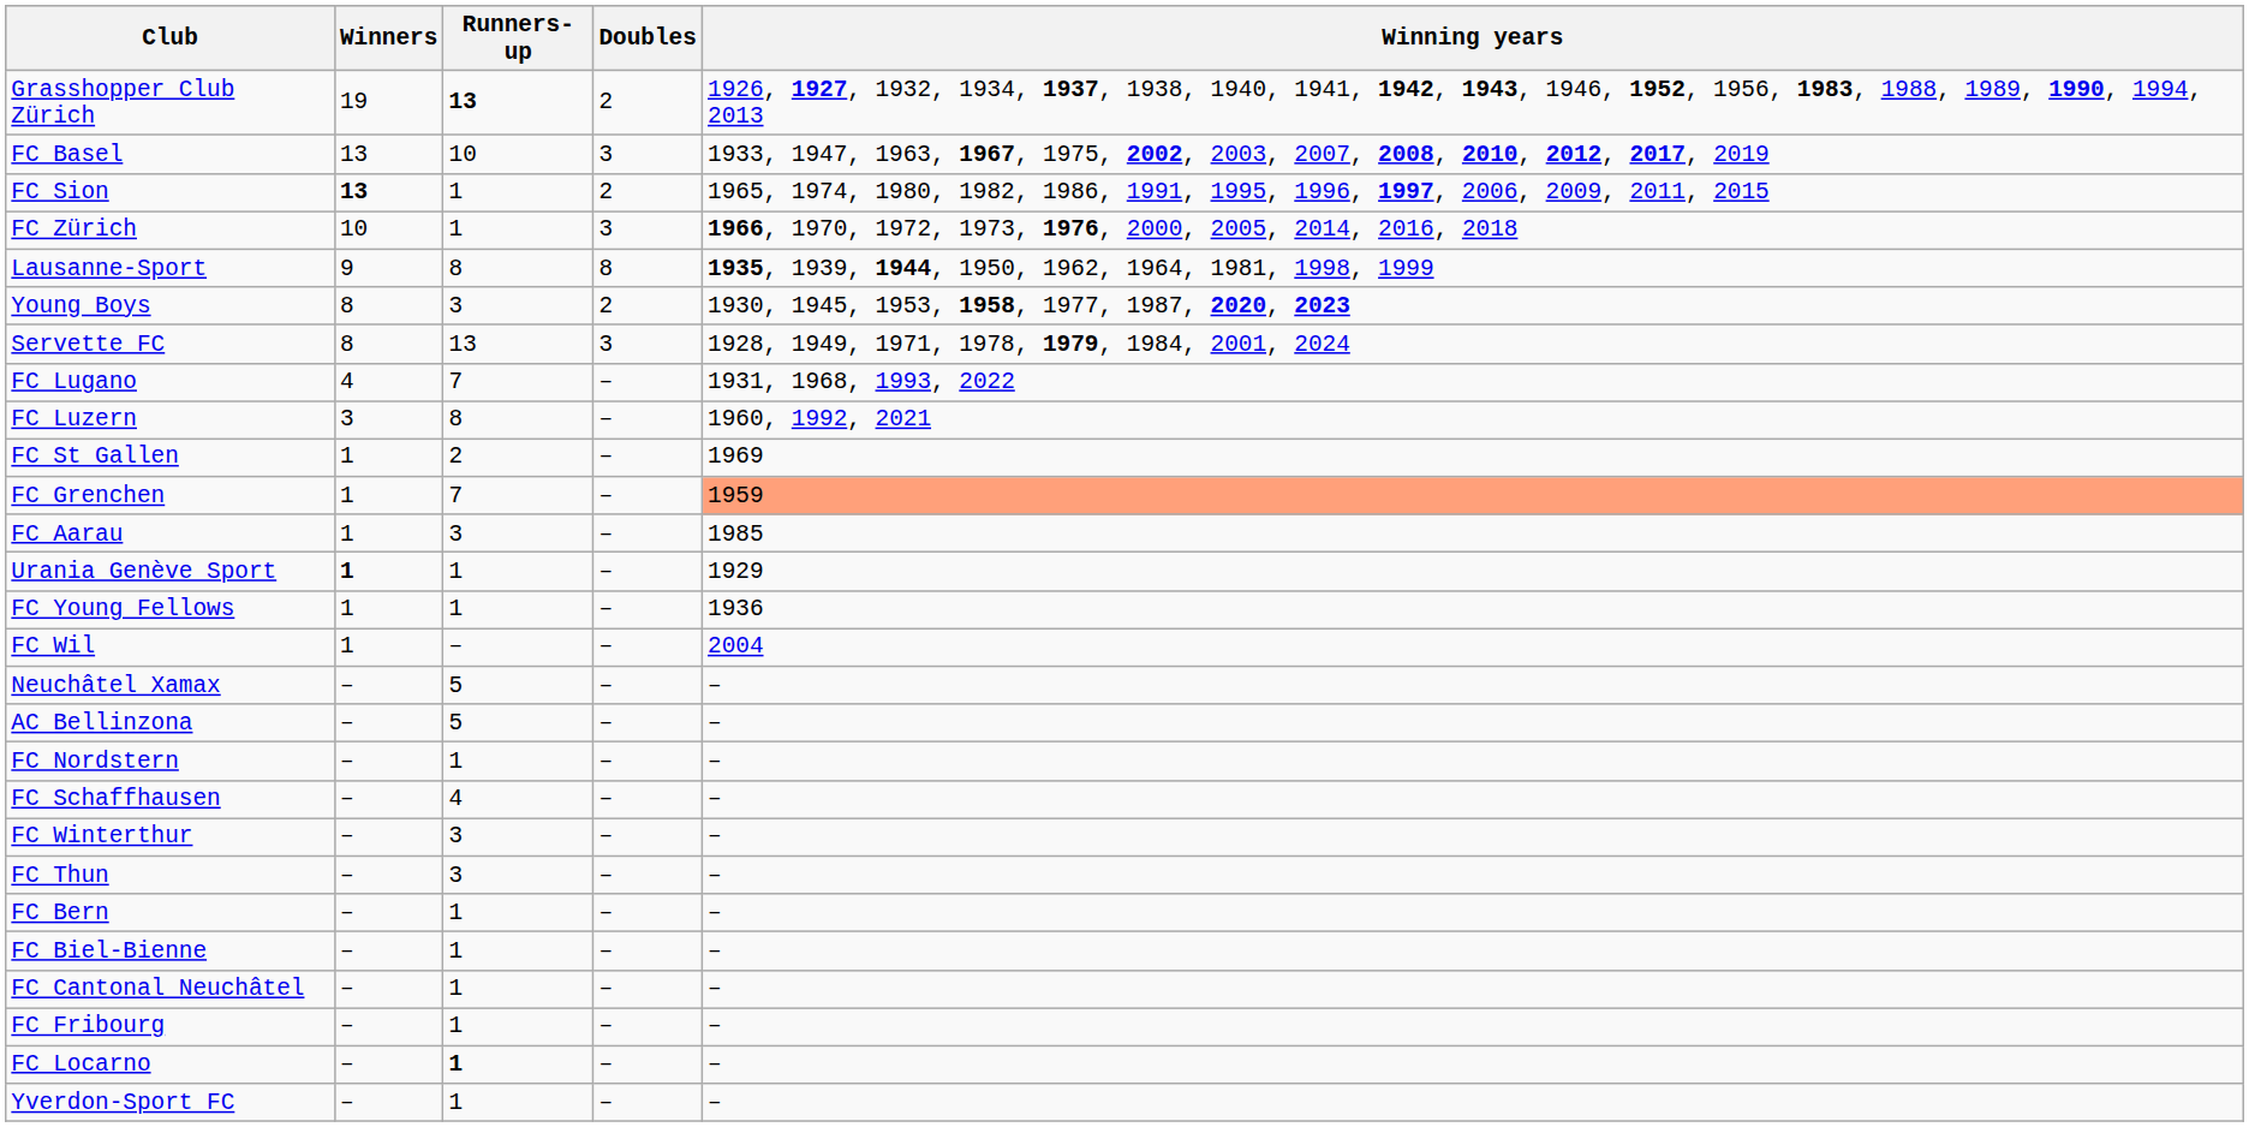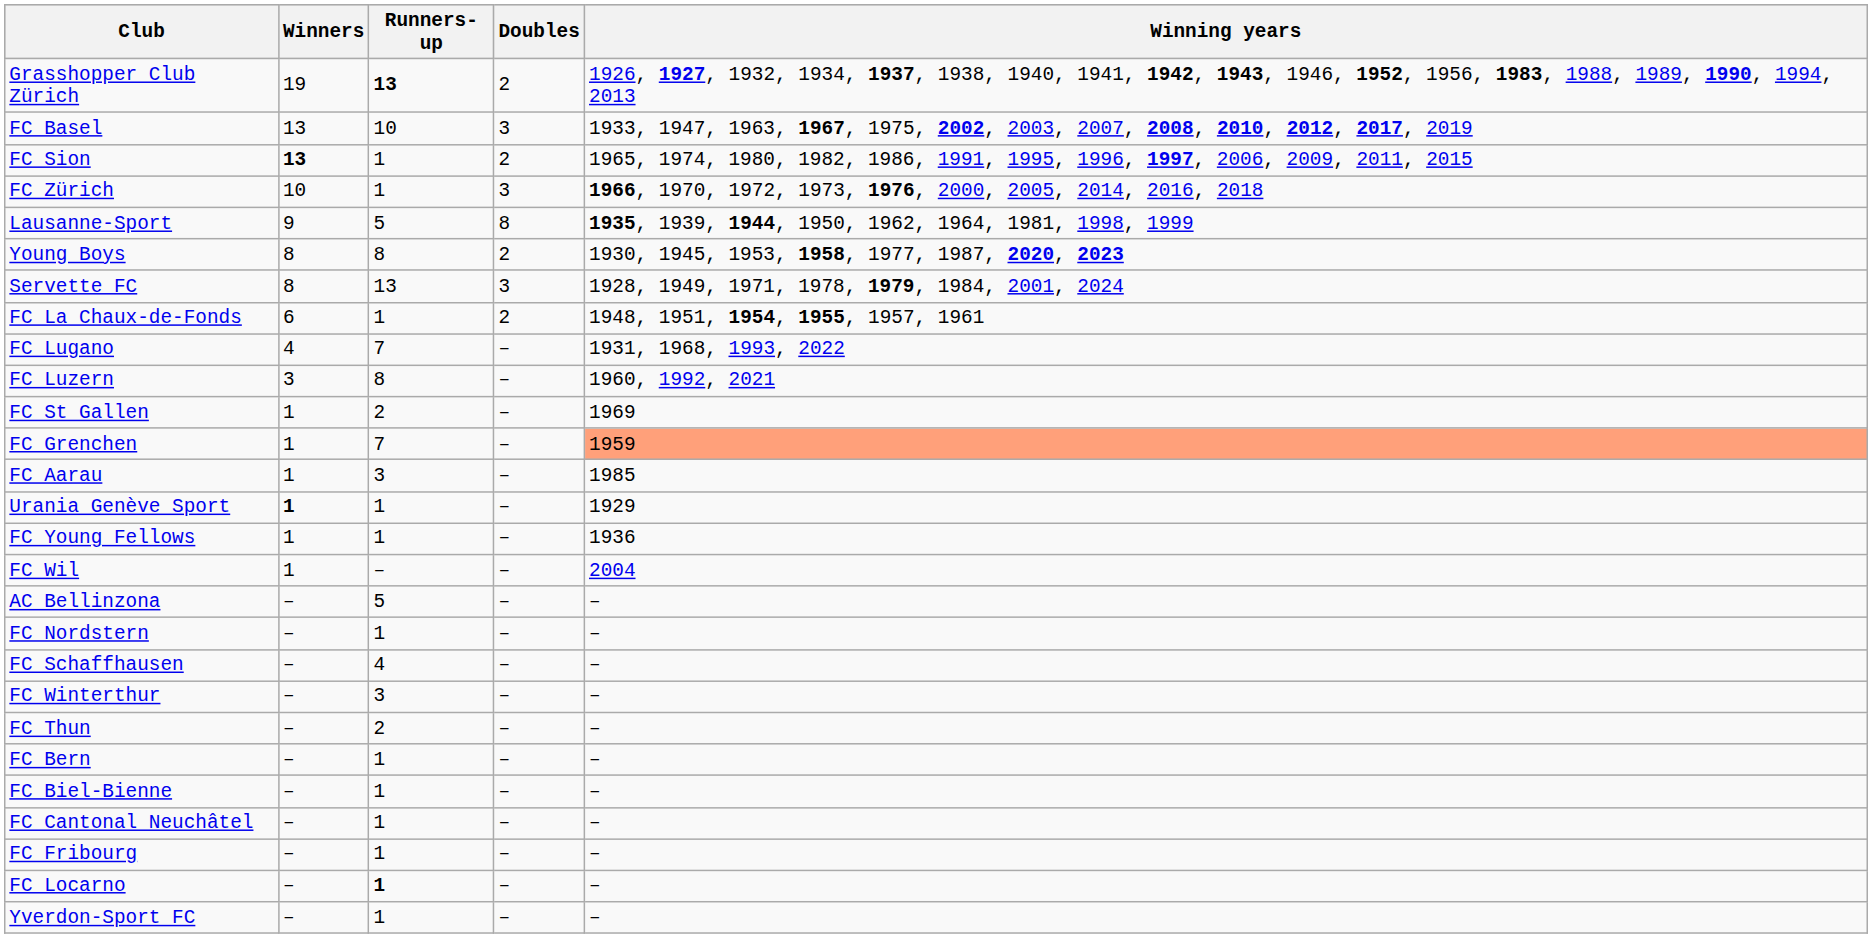 <table class=wikitable>
 <tr style="background:silver;">
 <th>Club</th>
 <th>Winners</th>
 <th>Runners-up</th>
 <th>Doubles</th>
 <th>Winning years</th>
 </tr>
 <tr>
 <td><a href='#'>Grasshopper Club Zürich</a></td>
 <td>19</td>
 <td><strong>13</strong></td>
 <td>2</td>
 <td><a href='#'>1926</a>, <strong><a href='#'>1927</a></strong>, 1932, 1934, <strong>1937</strong>, 1938, 1940, 1941, <strong>1942</strong>, <strong>1943</strong>, 1946, <strong>1952</strong>, 1956, <strong>1983</strong>, <a href='#'>1988</a>, <a href='#'>1989</a>, <strong><a href='#'>1990</a></strong>, <a href='#'>1994</a>, <a href='#'>2013</a></td>
 </tr>
 <tr>
 <td><a href='#'>FC Basel</a></td>
 <td>13</td>
 <td>10</td>
 <td>3</td>
 <td>1933, 1947, 1963, <strong>1967</strong>, 1975, <strong><a href='#'>2002</a></strong>, <a href='#'>2003</a>, <a href='#'>2007</a>, <strong><a href='#'>2008</a></strong>, <strong><a href='#'>2010</a></strong>, <strong><a href='#'>2012</a></strong>, <strong><a href='#'>2017</a></strong>, <a href='#'>2019</a></td>
 </tr>
 <tr>
 <td><a href='#'>FC Sion</a></td>
 <td><strong>13</strong></td>
 <td>1</td>
 <td>2</td>
 <td>1965, 1974, 1980, 1982, 1986, <a href='#'>1991</a>, <a href='#'>1995</a>, <a href='#'>1996</a>, <strong><a href='#'>1997</a></strong>, <a href='#'>2006</a>, <a href='#'>2009</a>, <a href='#'>2011</a>, <a href='#'>2015</a></td>
 </tr>
 <tr>
 <td><a href='#'>FC Zürich</a></td>
 <td>10</td>
 <td>1</td>
 <td>3</td>
 <td><strong>1966</strong>, 1970, 1972, 1973, <strong>1976</strong>, <a href='#'>2000</a>, <a href='#'>2005</a>, <a href='#'>2014</a>, <a href='#'>2016</a>, <a href='#'>2018</a></td>
 </tr>
 <tr>
 <td><a href='#'>Lausanne-Sport</a></td>
 <td>9</td>
-<td>8</td>
+<td>5</td>
 <td>8</td>
 <td><strong>1935</strong>, 1939, <strong>1944</strong>, 1950, 1962, 1964, 1981, <a href='#'>1998</a>, <a href='#'>1999</a></td>
 </tr>
 <tr>
 <td><a href='#'>Young Boys</a></td>
 <td>8</td>
-<td>3</td>
+<td>8</td>
 <td>2</td>
 <td>1930, 1945, 1953, <strong>1958</strong>, 1977, 1987, <strong><a href='#'>2020</a></strong>, <strong><a href='#'>2023</a></strong></td>
 </tr>
 <tr>
 <td><a href='#'>Servette FC</a></td>
 <td>8</td>
 <td>13</td>
 <td>3</td>
 <td>1928, 1949, 1971, 1978, <strong>1979</strong>, 1984, <a href='#'>2001</a>, <a href='#'>2024</a></td>
+</tr>
+<tr>
+<td><a href='#'>FC La Chaux-de-Fonds</a></td>
+<td>6</td>
+<td>1</td>
+<td>2</td>
+<td>1948, 1951, <strong>1954</strong>, <strong>1955</strong>, 1957, 1961</td>
 </tr>
 <tr>
 <td><a href='#'>FC Lugano</a></td>
 <td>4</td>
 <td>7</td>
 <td>–</td>
 <td>1931, 1968, <a href='#'>1993</a>, <a href='#'>2022</a></td>
 </tr>
 <tr>
 <td><a href='#'>FC Luzern</a></td>
 <td>3</td>
 <td>8</td>
 <td>–</td>
 <td>1960, <a href='#'>1992</a>, <a href='#'>2021</a></td>
 </tr>
 <tr>
 <td><a href='#'>FC St Gallen</a></td>
 <td>1</td>
 <td>2</td>
 <td>–</td>
 <td>1969</td>
 </tr>
 <tr>
 <td><a href='#'>FC Grenchen</a></td>
 <td>1</td>
 <td>7</td>
 <td>–</td>
 <td style="background: lightsalmon;">1959</td>
 </tr>
 <tr>
 <td><a href='#'>FC Aarau</a></td>
 <td>1</td>
 <td>3</td>
 <td>–</td>
 <td>1985</td>
 </tr>
 <tr>
 <td><a href='#'>Urania Genève Sport</a></td>
 <td><strong>1</strong></td>
 <td>1</td>
 <td>–</td>
 <td>1929</td>
 </tr>
 <tr>
 <td><a href='#'>FC Young Fellows</a></td>
 <td>1</td>
 <td>1</td>
 <td>–</td>
 <td>1936</td>
 </tr>
 <tr>
 <td><a href='#'>FC Wil</a></td>
 <td>1</td>
 <td>–</td>
 <td>–</td>
 <td><a href='#'>2004</a></td>
 </tr>
 <tr>
-<td><a href='#'>Neuchâtel Xamax</a></td>
-<td>–</td>
-<td>5</td>
-<td>–</td>
-<td>–</td>
-</tr>
-<tr>
 <td><a href='#'>AC Bellinzona</a></td>
 <td>–</td>
 <td>5</td>
 <td>–</td>
 <td>–</td>
 </tr>
 <tr>
 <td><a href='#'>FC Nordstern</a></td>
 <td>–</td>
 <td>1</td>
 <td>–</td>
 <td>–</td>
 </tr>
 <tr>
 <td><a href='#'>FC Schaffhausen</a></td>
 <td>–</td>
 <td>4</td>
 <td>–</td>
 <td>–</td>
 </tr>
 <tr>
 <td><a href='#'>FC Winterthur</a></td>
 <td>–</td>
 <td>3</td>
 <td>–</td>
 <td>–</td>
 </tr>
 <tr>
 <td><a href='#'>FC Thun</a></td>
 <td>–</td>
-<td>3</td>
+<td>2</td>
 <td>–</td>
 <td>–</td>
 </tr>
 <tr>
 <td><a href='#'>FC Bern</a></td>
 <td>–</td>
 <td>1</td>
 <td>–</td>
 <td>–</td>
 </tr>
 <tr>
 <td><a href='#'>FC Biel-Bienne</a></td>
 <td>–</td>
 <td>1</td>
 <td>–</td>
 <td>–</td>
 </tr>
 <tr>
 <td><a href='#'>FC Cantonal Neuchâtel</a></td>
 <td>–</td>
 <td>1</td>
 <td>–</td>
 <td>–</td>
 </tr>
 <tr>
 <td><a href='#'>FC Fribourg</a></td>
 <td>–</td>
 <td>1</td>
 <td>–</td>
 <td>–</td>
 </tr>
 <tr>
 <td><a href='#'>FC Locarno</a></td>
 <td>–</td>
 <td><strong>1</strong></td>
 <td>–</td>
 <td>–</td>
 </tr>
 <tr>
 <td><a href='#'>Yverdon-Sport FC</a></td>
 <td>–</td>
 <td>1</td>
 <td>–</td>
 <td>–</td>
 </tr>
 </table>
